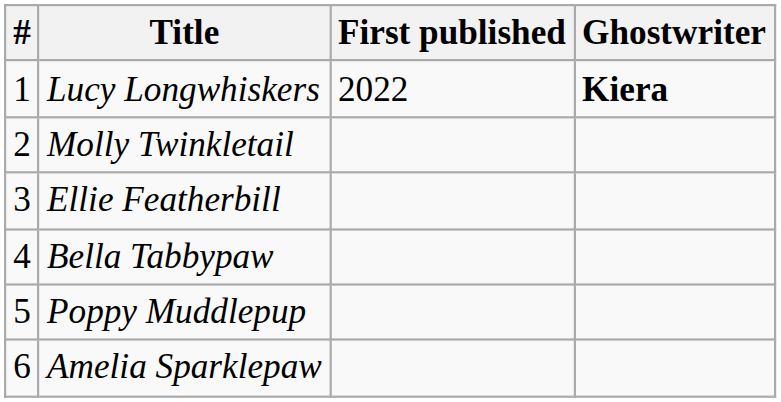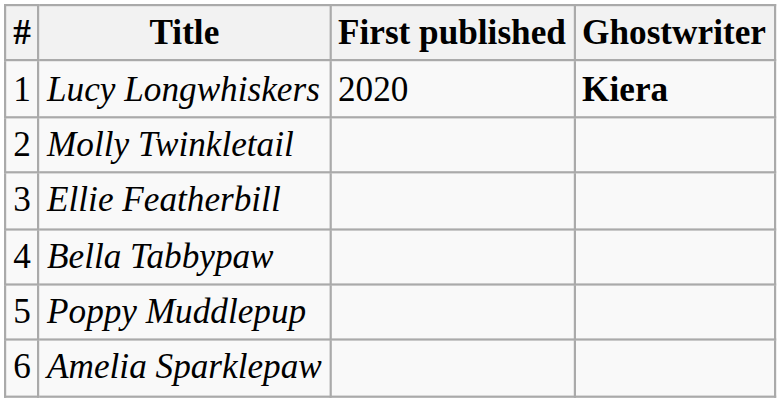 <table class="wikitable sortable nowraplinks">
 <tr>
 <th scope="col">#</th>
 <th scope="col">Title</th>
 <th scope="col">First published</th>
 <th scope="col">Ghostwriter</th>
 </tr>
 <tr>
 <td bgcolor=>1</td>
 <td><em>Lucy Longwhiskers</em></td>
-<td>2022</td>
+<td>2020</td>
 <td><strong>Kiera</strong></td>
 </tr>
 <tr>
 <td bgcolor=>2</td>
 <td><em>Molly Twinkletail</em></td>
 <td></td>
 <td></td>
 </tr>
 <tr>
 <td bgcolor=>3</td>
 <td><em>Ellie Featherbill</em></td>
 <td></td>
 <td></td>
 </tr>
 <tr>
 <td bgcolor=>4</td>
 <td><em>Bella Tabbypaw</em></td>
 <td></td>
 <td></td>
 </tr>
 <tr>
 <td bgcolor=>5</td>
 <td><em>Poppy Muddlepup</em></td>
 <td></td>
 <td></td>
 </tr>
 <tr>
 <td bgcolor=>6</td>
 <td><em>Amelia Sparklepaw</em></td>
 <td></td>
 <td></td>
 </tr>
 </table>
